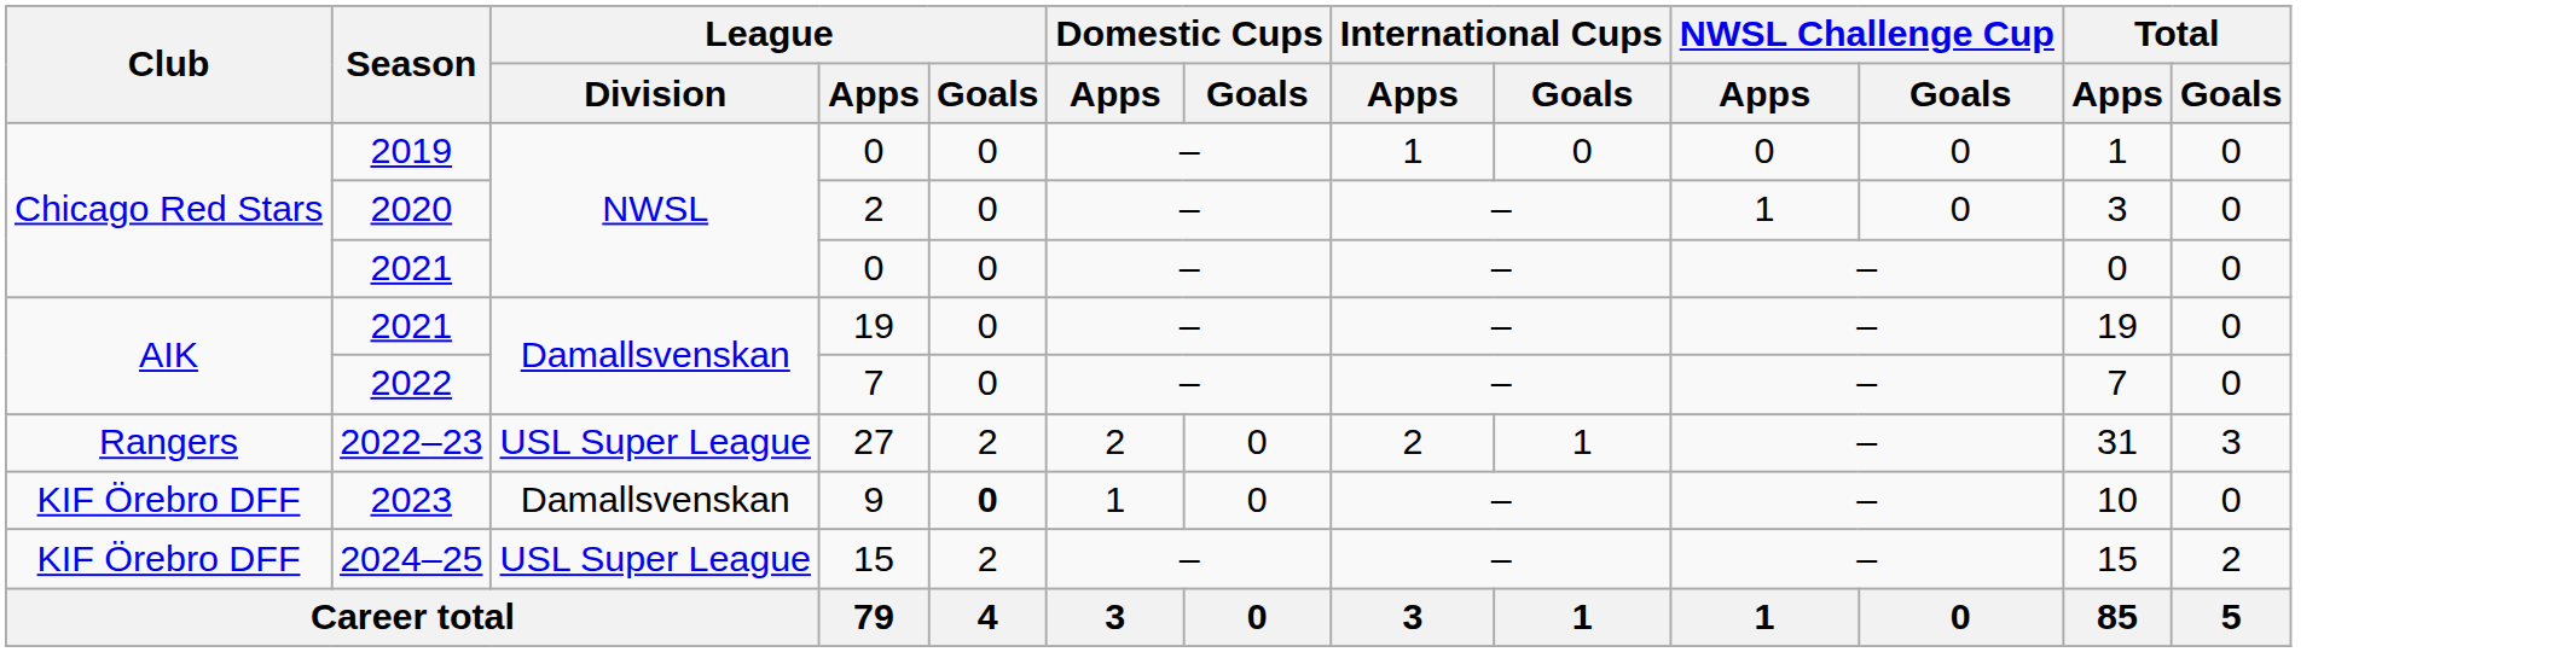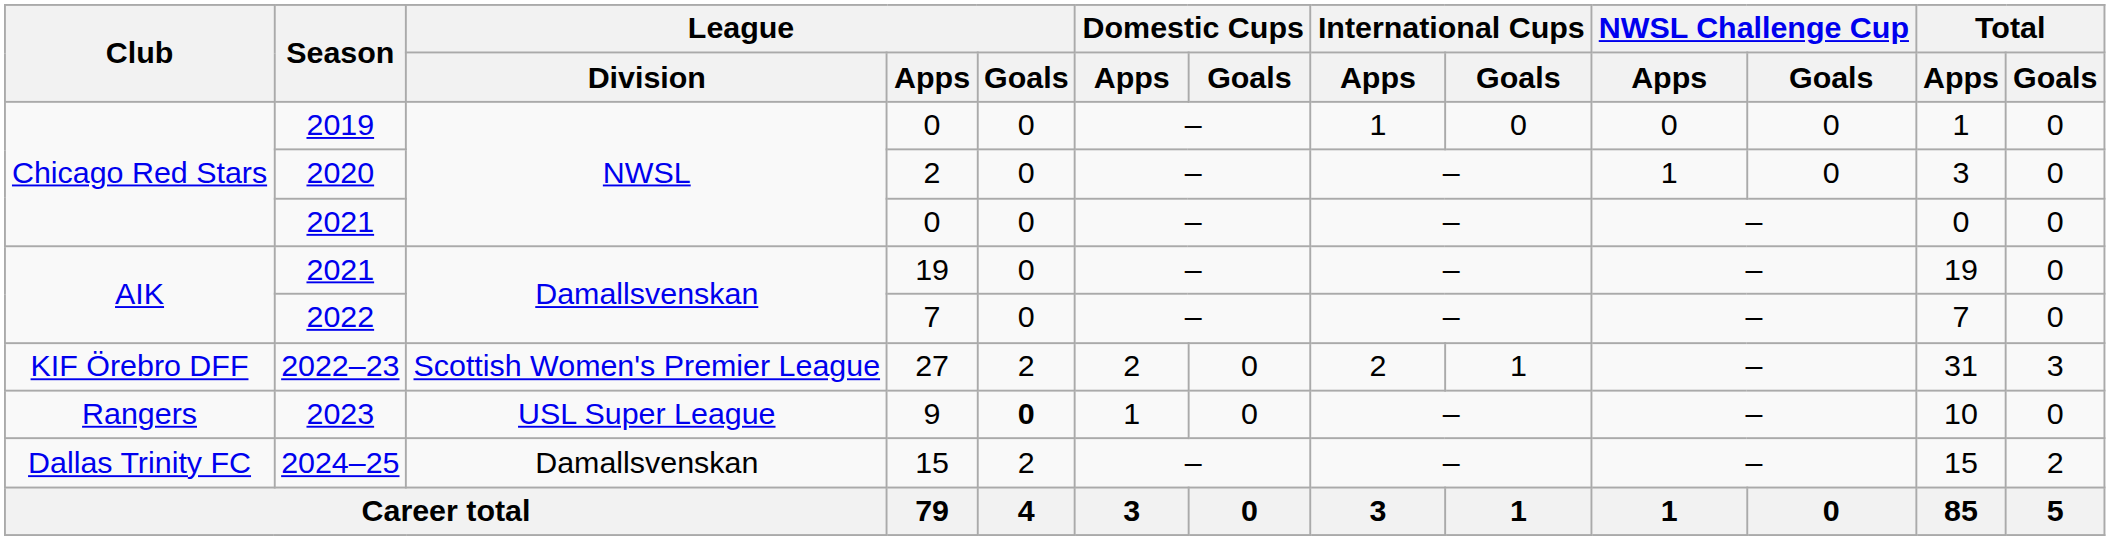 <table class="wikitable" style="text-align:center">
 <tr>
 <th rowspan="2">Club</th>
 <th rowspan="2">Season</th>
 <th colspan="3">League</th>
 <th colspan="2">Domestic Cups</th>
 <th colspan="2">International Cups</th>
 <th colspan="2"><a href='#'>NWSL Challenge Cup</a></th>
 <th colspan="2">Total</th>
 </tr>
 <tr>
 <th>Division</th>
 <th>Apps</th>
 <th>Goals</th>
 <th>Apps</th>
 <th>Goals</th>
 <th>Apps</th>
 <th>Goals</th>
 <th>Apps</th>
 <th>Goals</th>
 <th>Apps</th>
 <th>Goals</th>
 </tr>
 <tr>
 <td rowspan="3"><a href='#'>Chicago Red Stars</a></td>
 <td><a href='#'>2019</a></td>
 <td rowspan="3"><a href='#'>NWSL</a></td>
 <td>0</td>
 <td>0</td>
 <td colspan="2">–</td>
 <td>1</td>
 <td>0</td>
 <td>0</td>
 <td>0</td>
 <td>1</td>
 <td>0</td>
 </tr>
 <tr>
 <td><a href='#'>2020</a></td>
 <td>2</td>
 <td>0</td>
 <td colspan="2">–</td>
 <td colspan="2">–</td>
 <td>1</td>
 <td>0</td>
 <td>3</td>
 <td>0</td>
 </tr>
 <tr>
 <td><a href='#'>2021</a></td>
 <td>0</td>
 <td>0</td>
 <td colspan="2">–</td>
 <td colspan="2">–</td>
 <td colspan="2">–</td>
 <td>0</td>
 <td>0</td>
 </tr>
 <tr>
 <td rowspan="2"><a href='#'>AIK</a></td>
 <td><a href='#'>2021</a></td>
 <td rowspan="2"><a href='#'>Damallsvenskan</a></td>
 <td>19</td>
 <td>0</td>
 <td colspan="2">–</td>
 <td colspan="2">–</td>
 <td colspan="2">–</td>
 <td>19</td>
 <td>0</td>
 </tr>
 <tr>
 <td><a href='#'>2022</a></td>
 <td>7</td>
 <td>0</td>
 <td colspan="2">–</td>
 <td colspan="2">–</td>
 <td colspan="2">–</td>
 <td>7</td>
 <td>0</td>
 </tr>
 <tr>
-<td><a href='#'>Rangers</a></td>
+<td><a href='#'>KIF Örebro DFF</a></td>
 <td><a href='#'>2022–23</a></td>
-<td><a href='#'>USL Super League</a></td>
+<td><a href='#'>Scottish Women's Premier League</a></td>
 <td>27</td>
 <td>2</td>
 <td>2</td>
 <td>0</td>
 <td>2</td>
 <td>1</td>
 <td colspan="2">–</td>
 <td>31</td>
 <td>3</td>
 </tr>
 <tr>
-<td><a href='#'>KIF Örebro DFF</a></td>
+<td><a href='#'>Rangers</a></td>
 <td><a href='#'>2023</a></td>
-<td>Damallsvenskan</td>
+<td><a href='#'>USL Super League</a></td>
 <td>9</td>
 <td><strong>0</strong></td>
 <td>1</td>
 <td>0</td>
 <td colspan="2">–</td>
 <td colspan="2">–</td>
 <td>10</td>
 <td>0</td>
 </tr>
 <tr>
-<td><a href='#'>KIF Örebro DFF</a></td>
+<td><a href='#'>Dallas Trinity FC</a></td>
 <td><a href='#'>2024–25</a></td>
-<td><a href='#'>USL Super League</a></td>
+<td>Damallsvenskan</td>
 <td>15</td>
 <td>2</td>
 <td colspan="2">–</td>
 <td colspan="2">–</td>
 <td colspan="2">–</td>
 <td>15</td>
 <td>2</td>
 </tr>
 <tr>
 <th colspan="3">Career total</th>
 <th>79</th>
 <th>4</th>
 <th>3</th>
 <th>0</th>
 <th>3</th>
 <th>1</th>
 <th>1</th>
 <th>0</th>
 <th>85</th>
 <th>5</th>
 </tr>
 </table>
